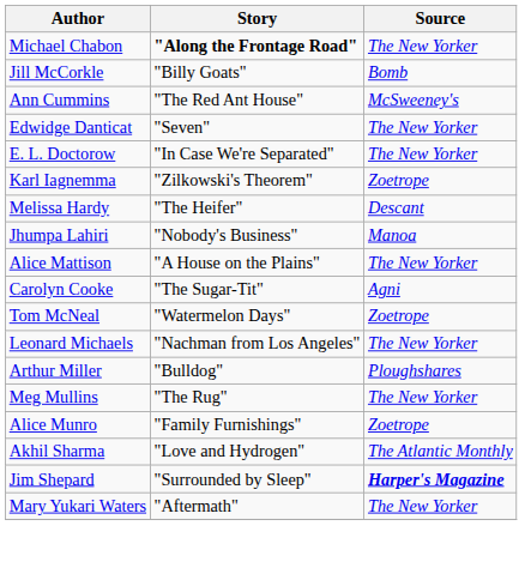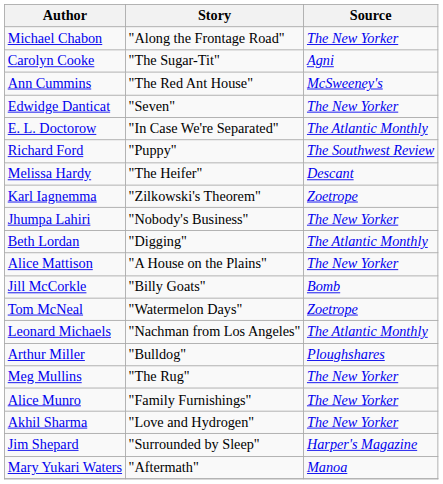 <table class="wikitable">
 <tr>
 <th>Author</th>
 <th>Story</th>
 <th>Source</th>
 </tr>
 <tr>
 <td><a href='#'>Michael Chabon</a></td>
-<td><strong>"Along the Frontage Road"</strong></td>
+<td>"Along the Frontage Road"</td>
 <td><em><a href='#'>The New Yorker</a></em></td>
 </tr>
 <tr>
-<td><a href='#'>Jill McCorkle</a></td>
-<td>"Billy Goats"</td>
-<td><em><a href='#'>Bomb</a></em></td>
+<td><a href='#'>Carolyn Cooke</a></td>
+<td>"The Sugar-Tit"</td>
+<td><em><a href='#'>Agni</a></em></td>
 </tr>
 <tr>
 <td><a href='#'>Ann Cummins</a></td>
 <td>"The Red Ant House"</td>
 <td><em><a href='#'>McSweeney's</a></em></td>
 </tr>
 <tr>
 <td><a href='#'>Edwidge Danticat</a></td>
 <td>"Seven"</td>
 <td><em><a href='#'>The New Yorker</a></em></td>
 </tr>
 <tr>
 <td><a href='#'>E. L. Doctorow</a></td>
 <td>"In Case We're Separated"</td>
-<td><em><a href='#'>The New Yorker</a></em></td>
+<td><em><a href='#'>The Atlantic Monthly</a></em></td>
+</tr>
+<tr>
+<td><a href='#'>Richard Ford</a></td>
+<td>"Puppy"</td>
+<td><em><a href='#'>The Southwest Review</a></em></td>
+</tr>
+<tr>
+<td><a href='#'>Melissa Hardy</a></td>
+<td>"The Heifer"</td>
+<td><em><a href='#'>Descant</a></em></td>
 </tr>
 <tr>
 <td><a href='#'>Karl Iagnemma</a></td>
 <td>"Zilkowski's Theorem"</td>
 <td><em><a href='#'>Zoetrope</a></em></td>
 </tr>
 <tr>
-<td><a href='#'>Melissa Hardy</a></td>
-<td>"The Heifer"</td>
-<td><em><a href='#'>Descant</a></em></td>
+<td><a href='#'>Jhumpa Lahiri</a></td>
+<td>"Nobody's Business"</td>
+<td><em><a href='#'>The New Yorker</a></em></td>
 </tr>
 <tr>
-<td><a href='#'>Jhumpa Lahiri</a></td>
-<td>"Nobody's Business"</td>
-<td><em><a href='#'>Manoa</a></em></td>
+<td><a href='#'>Beth Lordan</a></td>
+<td>"Digging"</td>
+<td><em><a href='#'>The Atlantic Monthly</a></em></td>
 </tr>
 <tr>
 <td><a href='#'>Alice Mattison</a></td>
 <td>"A House on the Plains"</td>
 <td><em><a href='#'>The New Yorker</a></em></td>
 </tr>
 <tr>
-<td><a href='#'>Carolyn Cooke</a></td>
-<td>"The Sugar-Tit"</td>
-<td><em><a href='#'>Agni</a></em></td>
+<td><a href='#'>Jill McCorkle</a></td>
+<td>"Billy Goats"</td>
+<td><em><a href='#'>Bomb</a></em></td>
 </tr>
 <tr>
 <td><a href='#'>Tom McNeal</a></td>
 <td>"Watermelon Days"</td>
 <td><em><a href='#'>Zoetrope</a></em></td>
 </tr>
 <tr>
 <td><a href='#'>Leonard Michaels</a></td>
 <td>"Nachman from Los Angeles"</td>
-<td><em><a href='#'>The New Yorker</a></em></td>
+<td><em><a href='#'>The Atlantic Monthly</a></em></td>
 </tr>
 <tr>
 <td><a href='#'>Arthur Miller</a></td>
 <td>"Bulldog"</td>
 <td><em><a href='#'>Ploughshares</a></em></td>
 </tr>
 <tr>
 <td><a href='#'>Meg Mullins</a></td>
 <td>"The Rug"</td>
 <td><em><a href='#'>The New Yorker</a></em></td>
 </tr>
 <tr>
 <td><a href='#'>Alice Munro</a></td>
 <td>"Family Furnishings"</td>
-<td><em><a href='#'>Zoetrope</a></em></td>
+<td><em><a href='#'>The New Yorker</a></em></td>
 </tr>
 <tr>
 <td><a href='#'>Akhil Sharma</a></td>
 <td>"Love and Hydrogen"</td>
-<td><em><a href='#'>The Atlantic Monthly</a></em></td>
+<td><em><a href='#'>The New Yorker</a></em></td>
 </tr>
 <tr>
 <td><a href='#'>Jim Shepard</a></td>
 <td>"Surrounded by Sleep"</td>
-<td><strong><em><a href='#'>Harper's Magazine</a></em></strong></td>
+<td><em><a href='#'>Harper's Magazine</a></em></td>
 </tr>
 <tr>
 <td><a href='#'>Mary Yukari Waters</a></td>
 <td>"Aftermath"</td>
-<td><em><a href='#'>The New Yorker</a></em></td>
+<td><em><a href='#'>Manoa</a></em></td>
 </tr>
 <tr>
 </tr>
 </table>
